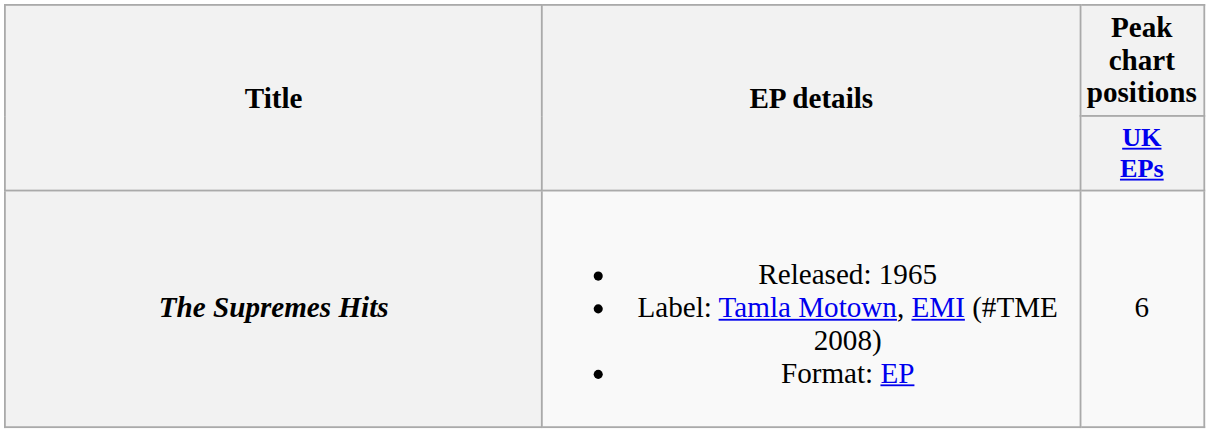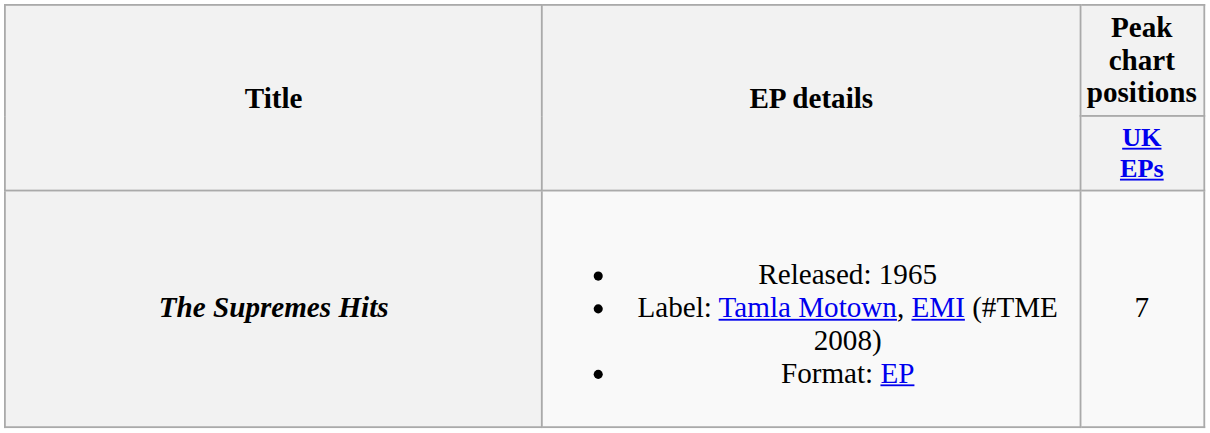 <table class="wikitable plainrowheaders" style="text-align:center;">
 <tr>
 <th scope="col" rowspan="2" style="width:18em;">Title</th>
 <th scope="col" rowspan="2" style="width:18em;">EP details</th>
 <th scope="col" style="width:1em;">Peak<br>chart positions</th>
 </tr>
 <tr>
 <th scope="col" style="width:2.6em; font-size:90%;"><a href='#'>UK<br>EPs</a><br></th>
 </tr>
 <tr>
 <th scope="row"><em>The Supremes Hits</em></th>
 <td><br><ul><li>Released: 1965</li><li>Label: <a href='#'>Tamla Motown</a>, <a href='#'>EMI</a> (#TME 2008)</li><li>Format: <a href='#'>EP</a></li></ul></td>
-<td>6</td>
+<td>7</td>
 </tr>
 </table>
